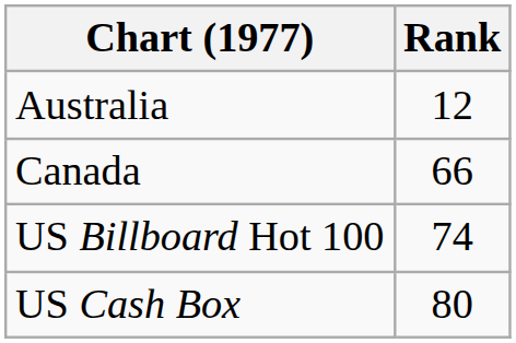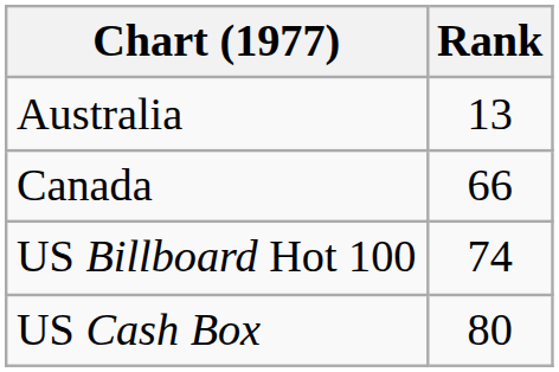 <table class="wikitable">
 <tr>
 <th align="left">Chart (1977)</th>
 <th style="text-align:center;">Rank</th>
 </tr>
 <tr>
 <td>Australia</td>
-<td style="text-align:center;">12</td>
+<td style="text-align:center;">13</td>
 </tr>
 <tr>
 <td>Canada</td>
 <td style="text-align:center;">66</td>
 </tr>
 <tr>
 <td>US <em>Billboard</em> Hot 100</td>
 <td style="text-align:center;">74</td>
 </tr>
 <tr>
 <td>US <em>Cash Box</em> </td>
 <td style="text-align:center;">80</td>
 </tr>
 </table>
